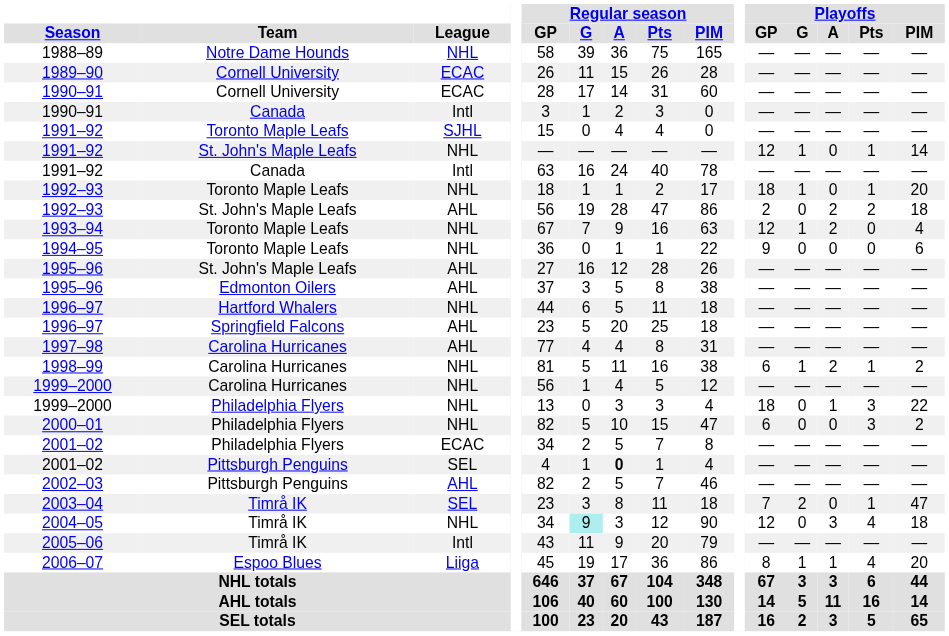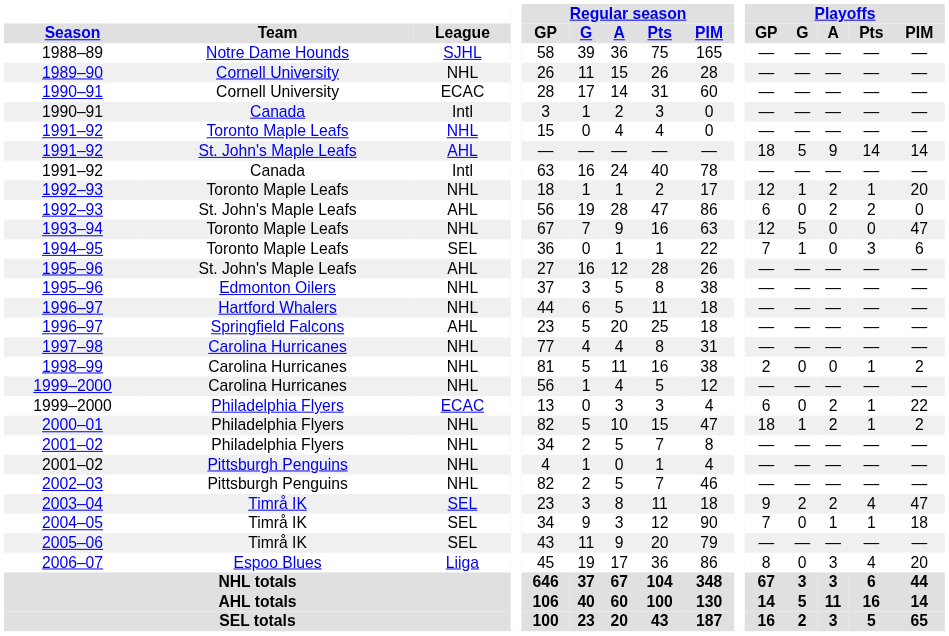 <table border="0" cellpadding="1" cellspacing="0" style="text-align:center; width:60em">
 <tr bgcolor="#e0e0e0">
 <th colspan="3" bgcolor="#ffffff"> </th>
 <th rowspan="99" bgcolor="#ffffff"> </th>
 <th colspan="5"><a href='#'>Regular season</a></th>
 <th rowspan="99" bgcolor="#ffffff"> </th>
 <th colspan="5"><a href='#'>Playoffs</a></th>
 </tr>
 <tr bgcolor="#e0e0e0">
 <th><a href='#'>Season</a></th>
 <th>Team</th>
 <th>League</th>
 <th>GP</th>
 <th><a href='#'>G</a></th>
 <th><a href='#'>A</a></th>
 <th><a href='#'>Pts</a></th>
 <th><a href='#'>PIM</a></th>
 <th>GP</th>
 <th>G</th>
 <th>A</th>
 <th>Pts</th>
 <th>PIM</th>
 </tr>
 <tr>
 <td>1988–89</td>
 <td><a href='#'>Notre Dame Hounds</a></td>
-<td><a href='#'>NHL</a></td>
+<td><a href='#'>SJHL</a></td>
 <td>58</td>
 <td>39</td>
 <td>36</td>
 <td>75</td>
 <td>165</td>
 <td>—</td>
 <td>—</td>
 <td>—</td>
 <td>—</td>
 <td>—</td>
 </tr>
 <tr bgcolor="#f0f0f0">
 <td><a href='#'>1989–90</a></td>
 <td><a href='#'>Cornell University</a></td>
-<td><a href='#'>ECAC</a></td>
+<td>NHL</td>
 <td>26</td>
 <td>11</td>
 <td>15</td>
 <td>26</td>
 <td>28</td>
 <td>—</td>
 <td>—</td>
 <td>—</td>
 <td>—</td>
 <td>—</td>
 </tr>
 <tr>
 <td><a href='#'>1990–91</a></td>
 <td>Cornell University</td>
 <td>ECAC</td>
 <td>28</td>
 <td>17</td>
 <td>14</td>
 <td>31</td>
 <td>60</td>
 <td>—</td>
 <td>—</td>
 <td>—</td>
 <td>—</td>
 <td>—</td>
 </tr>
 <tr bgcolor="#f0f0f0">
 <td>1990–91</td>
 <td><a href='#'>Canada</a></td>
 <td>Intl</td>
 <td>3</td>
 <td>1</td>
 <td>2</td>
 <td>3</td>
 <td>0</td>
 <td>—</td>
 <td>—</td>
 <td>—</td>
 <td>—</td>
 <td>—</td>
 </tr>
 <tr>
 <td><a href='#'>1991–92</a></td>
 <td><a href='#'>Toronto Maple Leafs</a></td>
-<td><a href='#'>SJHL</a></td>
+<td><a href='#'>NHL</a></td>
 <td>15</td>
 <td>0</td>
 <td>4</td>
 <td>4</td>
 <td>0</td>
 <td>—</td>
 <td>—</td>
 <td>—</td>
 <td>—</td>
 <td>—</td>
 </tr>
 <tr bgcolor="#f0f0f0">
 <td><a href='#'>1991–92</a></td>
 <td><a href='#'>St. John's Maple Leafs</a></td>
-<td>NHL</td>
+<td><a href='#'>AHL</a></td>
 <td>—</td>
 <td>—</td>
 <td>—</td>
 <td>—</td>
 <td>—</td>
-<td>12</td>
-<td>1</td>
-<td>0</td>
-<td>1</td>
+<td>18</td>
+<td>5</td>
+<td>9</td>
+<td>14</td>
 <td>14</td>
 </tr>
 <tr>
 <td>1991–92</td>
 <td>Canada</td>
 <td>Intl</td>
 <td>63</td>
 <td>16</td>
 <td>24</td>
 <td>40</td>
 <td>78</td>
 <td>—</td>
 <td>—</td>
 <td>—</td>
 <td>—</td>
 <td>—</td>
 </tr>
 <tr bgcolor="#f0f0f0">
 <td><a href='#'>1992–93</a></td>
 <td>Toronto Maple Leafs</td>
 <td>NHL</td>
 <td>18</td>
 <td>1</td>
 <td>1</td>
 <td>2</td>
 <td>17</td>
-<td>18</td>
+<td>12</td>
 <td>1</td>
-<td>0</td>
+<td>2</td>
 <td>1</td>
 <td>20</td>
 </tr>
 <tr>
 <td><a href='#'>1992–93</a></td>
 <td>St. John's Maple Leafs</td>
 <td>AHL</td>
 <td>56</td>
 <td>19</td>
 <td>28</td>
 <td>47</td>
 <td>86</td>
-<td>2</td>
+<td>6</td>
 <td>0</td>
 <td>2</td>
 <td>2</td>
-<td>18</td>
+<td>0</td>
 </tr>
 <tr bgcolor="#f0f0f0">
 <td><a href='#'>1993–94</a></td>
 <td>Toronto Maple Leafs</td>
 <td>NHL</td>
 <td>67</td>
 <td>7</td>
 <td>9</td>
 <td>16</td>
 <td>63</td>
 <td>12</td>
-<td>1</td>
-<td>2</td>
+<td>5</td>
 <td>0</td>
-<td>4</td>
+<td>0</td>
+<td>47</td>
 </tr>
 <tr>
 <td><a href='#'>1994–95</a></td>
 <td>Toronto Maple Leafs</td>
-<td>NHL</td>
+<td>SEL</td>
 <td>36</td>
 <td>0</td>
 <td>1</td>
 <td>1</td>
 <td>22</td>
-<td>9</td>
+<td>7</td>
+<td>1</td>
 <td>0</td>
-<td>0</td>
-<td>0</td>
+<td>3</td>
 <td>6</td>
 </tr>
 <tr bgcolor="#f0f0f0">
 <td><a href='#'>1995–96</a></td>
 <td>St. John's Maple Leafs</td>
 <td>AHL</td>
 <td>27</td>
 <td>16</td>
 <td>12</td>
 <td>28</td>
 <td>26</td>
 <td>—</td>
 <td>—</td>
 <td>—</td>
 <td>—</td>
 <td>—</td>
 </tr>
 <tr>
 <td><a href='#'>1995–96</a></td>
 <td><a href='#'>Edmonton Oilers</a></td>
-<td>AHL</td>
+<td>NHL</td>
 <td>37</td>
 <td>3</td>
 <td>5</td>
 <td>8</td>
 <td>38</td>
 <td>—</td>
 <td>—</td>
 <td>—</td>
 <td>—</td>
 <td>—</td>
 </tr>
 <tr bgcolor="#f0f0f0">
 <td><a href='#'>1996–97</a></td>
 <td><a href='#'>Hartford Whalers</a></td>
 <td>NHL</td>
 <td>44</td>
 <td>6</td>
 <td>5</td>
 <td>11</td>
 <td>18</td>
 <td>—</td>
 <td>—</td>
 <td>—</td>
 <td>—</td>
 <td>—</td>
 </tr>
 <tr>
 <td><a href='#'>1996–97</a></td>
 <td><a href='#'>Springfield Falcons</a></td>
 <td>AHL</td>
 <td>23</td>
 <td>5</td>
 <td>20</td>
 <td>25</td>
 <td>18</td>
 <td>—</td>
 <td>—</td>
 <td>—</td>
 <td>—</td>
 <td>—</td>
 </tr>
 <tr bgcolor="#f0f0f0">
 <td><a href='#'>1997–98</a></td>
 <td><a href='#'>Carolina Hurricanes</a></td>
-<td>AHL</td>
+<td>NHL</td>
 <td>77</td>
 <td>4</td>
 <td>4</td>
 <td>8</td>
 <td>31</td>
 <td>—</td>
 <td>—</td>
 <td>—</td>
 <td>—</td>
 <td>—</td>
 </tr>
 <tr>
 <td><a href='#'>1998–99</a></td>
 <td>Carolina Hurricanes</td>
 <td>NHL</td>
 <td>81</td>
 <td>5</td>
 <td>11</td>
 <td>16</td>
 <td>38</td>
-<td>6</td>
-<td>1</td>
 <td>2</td>
+<td>0</td>
+<td>0</td>
 <td>1</td>
 <td>2</td>
 </tr>
 <tr bgcolor="#f0f0f0">
 <td><a href='#'>1999–2000</a></td>
 <td>Carolina Hurricanes</td>
 <td>NHL</td>
 <td>56</td>
 <td>1</td>
 <td>4</td>
 <td>5</td>
 <td>12</td>
 <td>—</td>
 <td>—</td>
 <td>—</td>
 <td>—</td>
 <td>—</td>
 </tr>
 <tr>
 <td>1999–2000</td>
 <td><a href='#'>Philadelphia Flyers</a></td>
-<td>NHL</td>
+<td><a href='#'>ECAC</a></td>
 <td>13</td>
 <td>0</td>
 <td>3</td>
 <td>3</td>
 <td>4</td>
-<td>18</td>
+<td>6</td>
 <td>0</td>
+<td>2</td>
 <td>1</td>
-<td>3</td>
 <td>22</td>
 </tr>
 <tr bgcolor="#f0f0f0">
 <td><a href='#'>2000–01</a></td>
 <td>Philadelphia Flyers</td>
 <td>NHL</td>
 <td>82</td>
 <td>5</td>
 <td>10</td>
 <td>15</td>
 <td>47</td>
-<td>6</td>
-<td>0</td>
-<td>0</td>
-<td>3</td>
+<td>18</td>
+<td>1</td>
+<td>2</td>
+<td>1</td>
 <td>2</td>
 </tr>
 <tr>
 <td><a href='#'>2001–02</a></td>
 <td>Philadelphia Flyers</td>
-<td>ECAC</td>
+<td>NHL</td>
 <td>34</td>
 <td>2</td>
 <td>5</td>
 <td>7</td>
 <td>8</td>
 <td>—</td>
 <td>—</td>
 <td>—</td>
 <td>—</td>
 <td>—</td>
 </tr>
 <tr bgcolor="#f0f0f0">
 <td>2001–02</td>
 <td><a href='#'>Pittsburgh Penguins</a></td>
-<td>SEL</td>
+<td>NHL</td>
 <td>4</td>
 <td>1</td>
-<td><strong>0</strong></td>
+<td>0</td>
 <td>1</td>
 <td>4</td>
 <td>—</td>
 <td>—</td>
 <td>—</td>
 <td>—</td>
 <td>—</td>
 </tr>
 <tr>
 <td><a href='#'>2002–03</a></td>
 <td>Pittsburgh Penguins</td>
-<td><a href='#'>AHL</a></td>
+<td>NHL</td>
 <td>82</td>
 <td>2</td>
 <td>5</td>
 <td>7</td>
 <td>46</td>
 <td>—</td>
 <td>—</td>
 <td>—</td>
 <td>—</td>
 <td>—</td>
 </tr>
 <tr bgcolor="#f0f0f0">
 <td><a href='#'>2003–04</a></td>
 <td><a href='#'>Timrå IK</a></td>
 <td><a href='#'>SEL</a></td>
 <td>23</td>
 <td>3</td>
 <td>8</td>
 <td>11</td>
 <td>18</td>
-<td>7</td>
+<td>9</td>
 <td>2</td>
-<td>0</td>
-<td>1</td>
+<td>2</td>
+<td>4</td>
 <td>47</td>
 </tr>
 <tr>
 <td><a href='#'>2004–05</a></td>
 <td>Timrå IK</td>
-<td>NHL</td>
+<td>SEL</td>
 <td>34</td>
-<td style="background: paleturquoise;">9</td>
+<td>9</td>
 <td>3</td>
 <td>12</td>
 <td>90</td>
-<td>12</td>
+<td>7</td>
 <td>0</td>
-<td>3</td>
-<td>4</td>
+<td>1</td>
+<td>1</td>
 <td>18</td>
 </tr>
 <tr bgcolor="#f0f0f0">
 <td><a href='#'>2005–06</a></td>
 <td>Timrå IK</td>
-<td>Intl</td>
+<td>SEL</td>
 <td>43</td>
 <td>11</td>
 <td>9</td>
 <td>20</td>
 <td>79</td>
 <td>—</td>
 <td>—</td>
 <td>—</td>
 <td>—</td>
 <td>—</td>
 </tr>
 <tr>
 <td><a href='#'>2006–07</a></td>
 <td><a href='#'>Espoo Blues</a></td>
 <td><a href='#'>Liiga</a></td>
 <td>45</td>
 <td>19</td>
 <td>17</td>
 <td>36</td>
 <td>86</td>
 <td>8</td>
-<td>1</td>
-<td>1</td>
+<td>0</td>
+<td>3</td>
 <td>4</td>
 <td>20</td>
 </tr>
 <tr bgcolor="#e0e0e0">
 <th colspan="3">NHL totals</th>
 <th>646</th>
 <th>37</th>
 <th>67</th>
 <th>104</th>
 <th>348</th>
 <th>67</th>
 <th>3</th>
 <th>3</th>
 <th>6</th>
 <th>44</th>
 </tr>
 <tr bgcolor="#e0e0e0">
 <th colspan="3">AHL totals</th>
 <th>106</th>
 <th>40</th>
 <th>60</th>
 <th>100</th>
 <th>130</th>
 <th>14</th>
 <th>5</th>
 <th>11</th>
 <th>16</th>
 <th>14</th>
 </tr>
 <tr bgcolor="#e0e0e0">
 <th colspan="3">SEL totals</th>
 <th>100</th>
 <th>23</th>
 <th>20</th>
 <th>43</th>
 <th>187</th>
 <th>16</th>
 <th>2</th>
 <th>3</th>
 <th>5</th>
 <th>65</th>
 </tr>
 </table>
